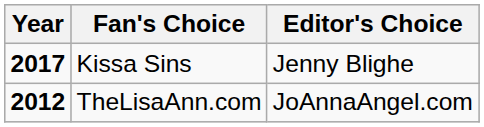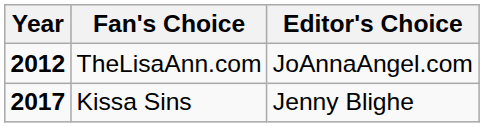 <table class="wikitable">
 <tr>
 <th>Year</th>
 <th>Fan's Choice</th>
 <th>Editor's Choice</th>
 </tr>
 <tr>
+<td><strong>2012</strong></td>
+<td>TheLisaAnn.com</td>
+<td>JoAnnaAngel.com</td>
+</tr>
+<tr>
 <td><strong>2017</strong></td>
 <td>Kissa Sins</td>
 <td>Jenny Blighe</td>
 </tr>
-<tr>
-<td><strong>2012</strong></td>
-<td>TheLisaAnn.com</td>
-<td>JoAnnaAngel.com</td>
-</tr>
 </table>
